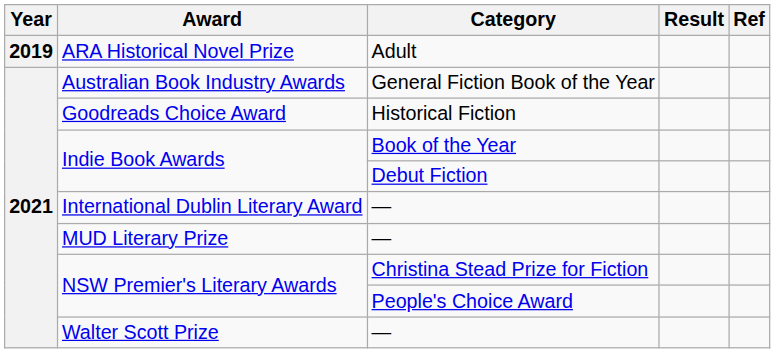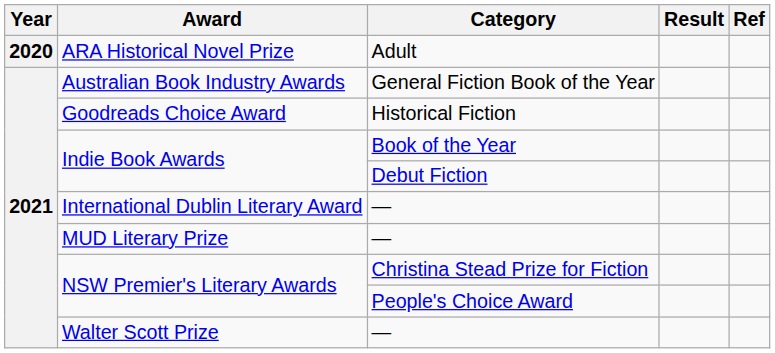 <table class="wikitable sortable">
 <tr>
 <th>Year</th>
 <th>Award</th>
 <th>Category</th>
 <th>Result</th>
 <th>Ref</th>
 </tr>
 <tr>
-<th>2019</th>
+<th>2020</th>
 <td><a href='#'>ARA Historical Novel Prize</a></td>
 <td>Adult</td>
 <td></td>
 <td></td>
 </tr>
 <tr>
 <th rowspan="9">2021</th>
 <td><a href='#'>Australian Book Industry Awards</a></td>
 <td>General Fiction Book of the Year</td>
 <td></td>
 <td></td>
 </tr>
 <tr>
 <td><a href='#'>Goodreads Choice Award</a></td>
 <td>Historical Fiction</td>
 <td></td>
 <td></td>
 </tr>
 <tr>
 <td rowspan="2"><a href='#'>Indie Book Awards</a></td>
 <td><a href='#'>Book of the Year</a></td>
 <td></td>
 <td></td>
 </tr>
 <tr>
 <td><a href='#'>Debut Fiction</a></td>
 <td></td>
 <td></td>
 </tr>
 <tr>
 <td><a href='#'>International Dublin Literary Award</a></td>
 <td>—</td>
 <td></td>
 <td></td>
 </tr>
 <tr>
 <td><a href='#'>MUD Literary Prize</a></td>
 <td>—</td>
 <td></td>
 <td></td>
 </tr>
 <tr>
 <td rowspan=2><a href='#'>NSW Premier's Literary Awards</a></td>
 <td><a href='#'>Christina Stead Prize for Fiction</a></td>
 <td></td>
 <td></td>
 </tr>
 <tr>
 <td><a href='#'>People's Choice Award</a></td>
 <td></td>
 <td></td>
 </tr>
 <tr>
 <td><a href='#'>Walter Scott Prize</a></td>
 <td>—</td>
 <td></td>
 <td></td>
 </tr>
 </table>
